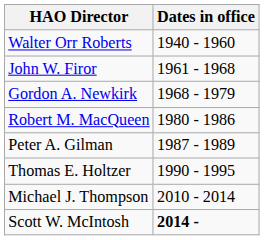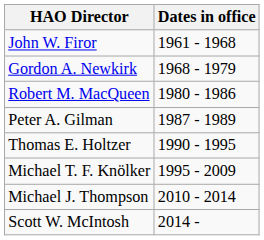 <table class="wikitable">
 <tr>
 <th>HAO Director</th>
 <th>Dates in office</th>
-</tr>
-<tr>
-<td><a href='#'>Walter Orr Roberts</a></td>
-<td>1940 - 1960</td>
 </tr>
 <tr>
 <td><a href='#'>John W. Firor</a></td>
 <td>1961 - 1968</td>
 </tr>
 <tr>
 <td><a href='#'>Gordon A. Newkirk</a></td>
 <td>1968 - 1979</td>
 </tr>
 <tr>
 <td><a href='#'>Robert M. MacQueen</a></td>
 <td>1980 - 1986</td>
 </tr>
 <tr>
 <td>Peter A. Gilman</td>
 <td>1987 - 1989</td>
 </tr>
 <tr>
 <td>Thomas E. Holtzer</td>
 <td>1990 - 1995</td>
 </tr>
 <tr>
+<td>Michael T. F. Knölker</td>
+<td>1995 - 2009</td>
+</tr>
+<tr>
 <td>Michael J. Thompson</td>
 <td>2010 - 2014</td>
 </tr>
 <tr>
 <td>Scott W. McIntosh</td>
-<td><strong>2014 -</strong></td>
+<td>2014 -</td>
 </tr>
 </table>
